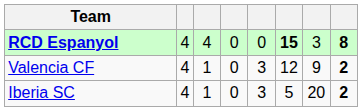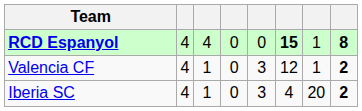 <table class="wikitable" style="text-align: center;">
 <tr>
 <th width=165>Team</th>
 <th wiBAN=20></th>
 <th width=20></th>
 <th width=20></th>
 <th width=20></th>
 <th width=20></th>
 <th width=20></th>
 <th width=20></th>
 </tr>
 <tr bgcolor="#CCFFCC">
 <td align=left><strong><a href='#'>RCD Espanyol</a></strong></td>
 <td>4</td>
 <td>4</td>
 <td>0</td>
 <td>0</td>
 <td><strong>15</strong></td>
-<td>3</td>
+<td>1</td>
 <td><strong>8</strong></td>
 </tr>
 <tr>
 <td align=left><a href='#'>Valencia CF</a></td>
 <td>4</td>
 <td>1</td>
 <td>0</td>
 <td>3</td>
 <td>12</td>
-<td>9</td>
+<td>1</td>
 <td><strong>2</strong></td>
 </tr>
 <tr>
 <td align=left><a href='#'>Iberia SC</a></td>
 <td>4</td>
 <td>1</td>
 <td>0</td>
 <td>3</td>
-<td>5</td>
+<td>4</td>
 <td>20</td>
 <td><strong>2</strong></td>
 </tr>
 </table>
